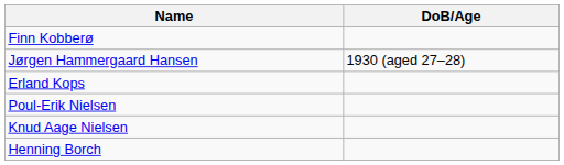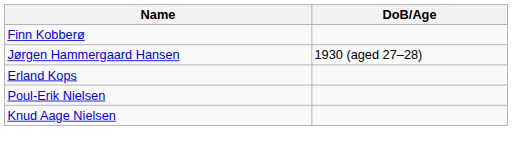 <table class="wikitable" style="width:600px; font-size:95%;">
 <tr>
 <th align="left">Name</th>
 <th align="left">DoB/Age</th>
 </tr>
 <tr>
 <td align="left"><a href='#'>Finn Kobberø</a></td>
 <td align="left"></td>
 </tr>
 <tr>
 <td align="left"><a href='#'>Jørgen Hammergaard Hansen</a></td>
 <td align="left">1930 (aged 27–28)</td>
 </tr>
 <tr>
 <td align="left"><a href='#'>Erland Kops</a></td>
 <td align="left"></td>
 </tr>
 <tr>
 <td align="left"><a href='#'>Poul-Erik Nielsen</a></td>
 <td align="left"></td>
 </tr>
 <tr>
 <td align="left"><a href='#'>Knud Aage Nielsen</a></td>
 <td align="left"></td>
 </tr>
-<tr>
-<td align="left"><a href='#'>Henning Borch</a></td>
-<td align="left"></td>
-</tr>
 </table>
